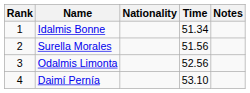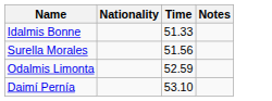 <table class="wikitable sortable" style="text-align:center;font-size:95%">
 <tr>
-<th>Rank</th>
 <th>Name</th>
 <th>Nationality</th>
 <th>Time</th>
 <th>Notes</th>
 </tr>
 <tr>
-<td>1</td>
 <td align=left><a href='#'>Idalmis Bonne</a></td>
 <td align=left></td>
-<td>51.34</td>
+<td>51.33</td>
 <td></td>
 </tr>
 <tr>
-<td>2</td>
 <td align=left><a href='#'>Surella Morales</a></td>
 <td align=left></td>
 <td>51.56</td>
 <td></td>
 </tr>
 <tr>
-<td>3</td>
 <td align=left><a href='#'>Odalmis Limonta</a></td>
 <td align=left></td>
-<td>52.56</td>
+<td>52.59</td>
 <td></td>
 </tr>
 <tr>
-<td>4</td>
 <td align=left><a href='#'>Daimí Pernía</a></td>
 <td align=left></td>
 <td>53.10</td>
 <td></td>
 </tr>
 </table>
